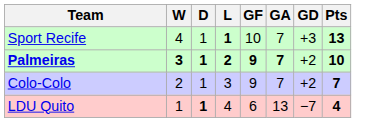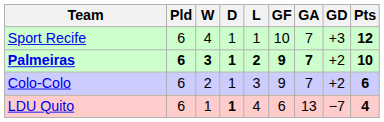 <table class="wikitable" style="text-align:center">
 <tr>
 <th width="175">Team</th>
+<th width="20">Pld</th>
 <th width="20">W</th>
 <th width="20">D</th>
 <th width="20">L</th>
 <th width="20">GF</th>
 <th width="20">GA</th>
 <th width="20">GD</th>
 <th width="20">Pts</th>
 </tr>
 <tr bgcolor="#ccffcc">
 <td align=left> <a href='#'>Sport Recife</a></td>
+<td>6</td>
 <td>4</td>
 <td>1</td>
-<td><strong>1</strong></td>
+<td>1</td>
 <td>10</td>
 <td>7</td>
 <td>+3</td>
-<td><strong>13</strong></td>
+<td><strong>12</strong></td>
 </tr>
 <tr bgcolor="#ccffcc">
 <td align=left> <strong><a href='#'>Palmeiras</a></strong></td>
+<td><strong>6</strong></td>
 <td><strong>3</strong></td>
 <td><strong>1</strong></td>
 <td><strong>2</strong></td>
 <td><strong>9</strong></td>
 <td><strong>7</strong></td>
 <td>+2</td>
 <td><strong>10</strong></td>
 </tr>
 <tr bgcolor="#ccccff">
 <td align=left> <a href='#'>Colo-Colo</a></td>
+<td>6</td>
 <td>2</td>
 <td>1</td>
 <td>3</td>
 <td>9</td>
 <td>7</td>
 <td>+2</td>
-<td><strong>7</strong></td>
+<td><strong>6</strong></td>
 </tr>
 <tr bgcolor="#ffcccc">
 <td align=left> <a href='#'>LDU Quito</a></td>
+<td>6</td>
 <td>1</td>
 <td><strong>1</strong></td>
 <td>4</td>
 <td>6</td>
 <td>13</td>
 <td>−7</td>
 <td><strong>4</strong></td>
 </tr>
 </table>
